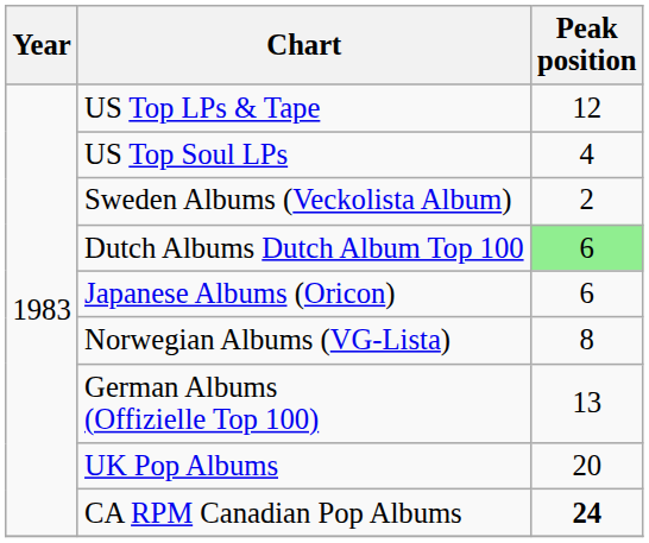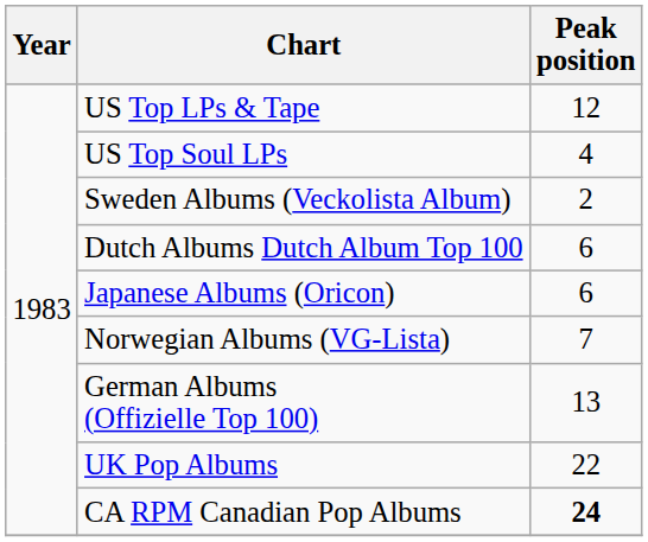 <table class="wikitable">
 <tr>
 <th>Year</th>
 <th>Chart</th>
 <th>Peak<br>position</th>
 </tr>
 <tr>
 <td rowspan="9">1983</td>
 <td>US <a href='#'>Top LPs & Tape</a></td>
 <td align="center">12</td>
 </tr>
 <tr>
 <td>US <a href='#'>Top Soul LPs</a></td>
 <td align="center">4</td>
 </tr>
 <tr>
 <td>Sweden Albums (<a href='#'>Veckolista Album</a>)</td>
 <td align="center">2</td>
 </tr>
 <tr>
 <td>Dutch Albums <a href='#'>Dutch Album Top 100</a></td>
-<td align="center" style="background: lightgreen;">6</td>
+<td align="center">6</td>
 </tr>
 <tr>
 <td><a href='#'>Japanese Albums</a> (<a href='#'>Oricon</a>)</td>
 <td align="center">6</td>
 </tr>
 <tr>
 <td>Norwegian Albums (<a href='#'>VG-Lista</a>)</td>
-<td align="center">8</td>
+<td align="center">7</td>
 </tr>
 <tr>
 <td>German Albums<br><a href='#'>(Offizielle Top 100)</a></td>
 <td align="center">13</td>
 </tr>
 <tr>
 <td><a href='#'>UK Pop Albums</a></td>
-<td align="center">20</td>
+<td align="center">22</td>
 </tr>
 <tr>
 <td>CA <a href='#'>RPM</a> Canadian Pop Albums</td>
 <td style="text-align:center;"><strong>24</strong></td>
 </tr>
 <tr>
 </tr>
 </table>
